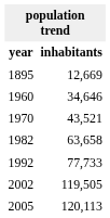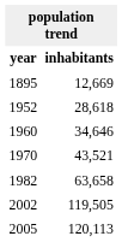 <table class="toccolours" align="right" cellpadding="4" cellspacing="0" style="margin:0 0 1em 1em; font-size: 95%;">
 <tr>
 <th colspan=2 bgcolor="#EFEFEF" align="center">population<br>trend</th>
 </tr>
 <tr>
 <th align="center">year</th>
 <th align="right">inhabitants</th>
 </tr>
 <tr>
 <td align="center">1895</td>
 <td align="right">12,669</td>
+</tr>
+<tr>
+<td align="center">1952</td>
+<td align="right">28,618</td>
 </tr>
 <tr>
 <td align="center">1960</td>
 <td align="right">34,646</td>
 </tr>
 <tr>
 <td align="center">1970</td>
 <td align="right">43,521</td>
 </tr>
 <tr>
 <td align="center">1982</td>
 <td align="right">63,658</td>
 </tr>
 <tr>
-<td align="center">1992</td>
-<td align="right">77,733</td>
-</tr>
-<tr>
 <td align="center">2002</td>
 <td align="right">119,505</td>
 </tr>
 <tr>
 <td align="center">2005</td>
 <td align="right">120,113</td>
 </tr>
 <tr>
 </tr>
 </table>
